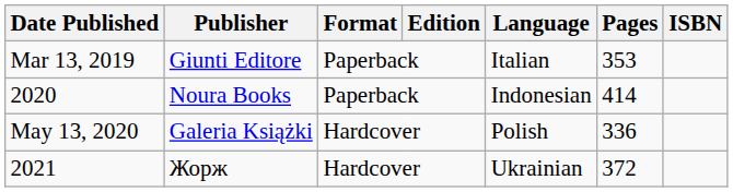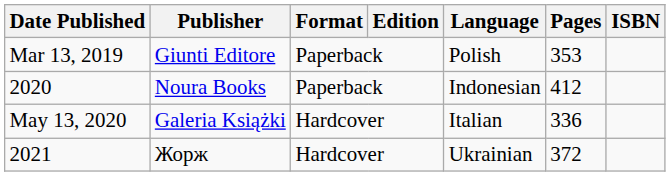 <table class="wikitable">
 <tr>
 <th>Date Published</th>
 <th>Publisher</th>
 <th>Format</th>
 <th>Edition</th>
 <th>Language</th>
 <th>Pages</th>
 <th>ISBN</th>
 </tr>
 <tr>
 <td>Mar 13, 2019</td>
 <td><a href='#'>Giunti Editore</a></td>
 <td colspan="2">Paperback</td>
-<td>Italian</td>
+<td>Polish</td>
 <td>353</td>
 <td></td>
 </tr>
 <tr>
 <td>2020</td>
 <td><a href='#'>Noura Books</a></td>
 <td colspan="2">Paperback</td>
 <td>Indonesian</td>
-<td>414</td>
+<td>412</td>
 <td></td>
 </tr>
 <tr>
 <td>May 13, 2020</td>
 <td><a href='#'>Galeria Książki</a></td>
 <td colspan="2">Hardcover</td>
-<td>Polish</td>
+<td>Italian</td>
 <td>336</td>
 <td></td>
 </tr>
 <tr>
 <td>2021</td>
 <td>Жорж</td>
 <td colspan="2">Hardcover</td>
 <td>Ukrainian</td>
 <td>372</td>
 <td></td>
 </tr>
 </table>
